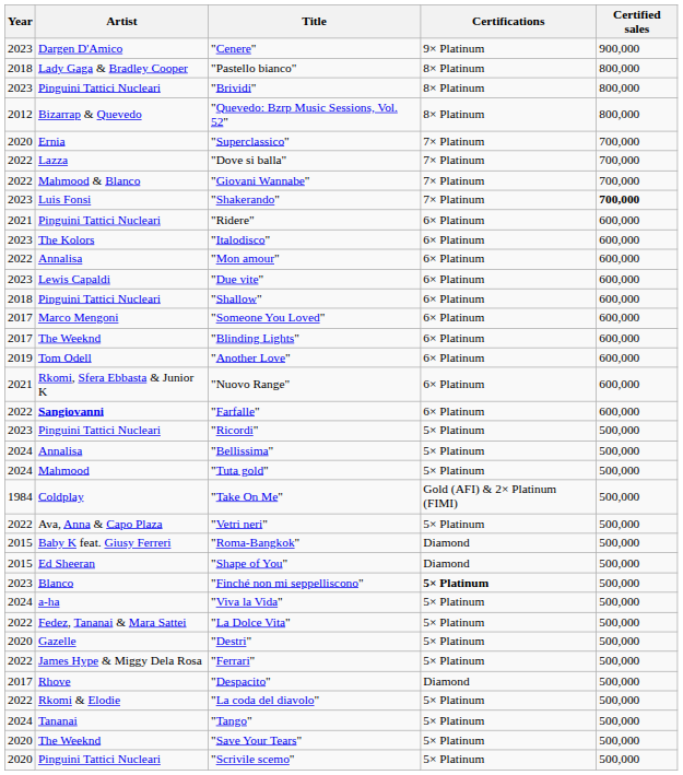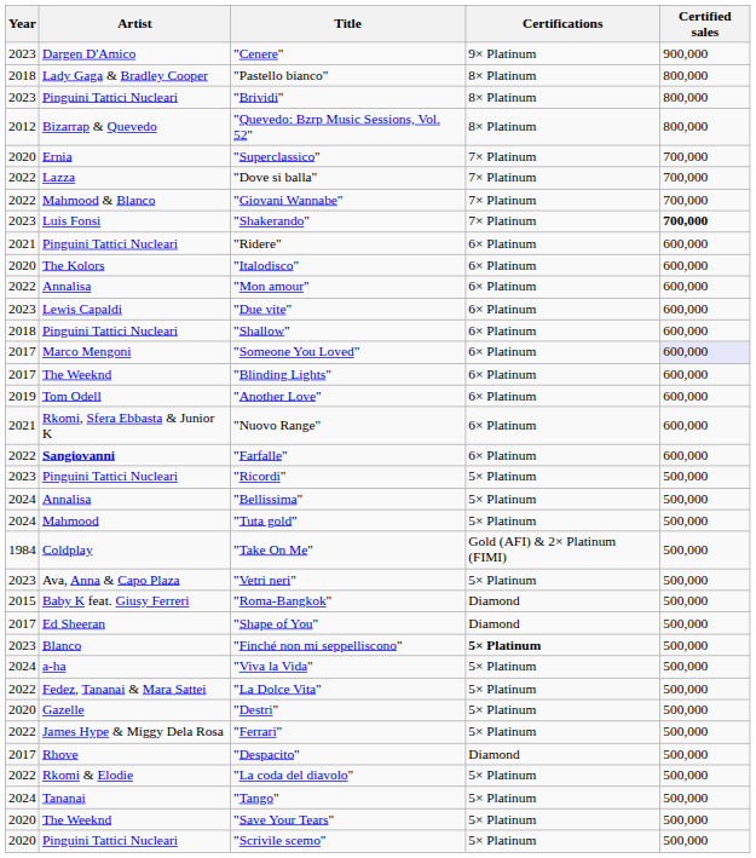 <table class="wikitable">
 <tr>
 <th>Year</th>
 <th>Artist</th>
 <th>Title</th>
 <th>Certifications</th>
 <th>Certified sales</th>
 </tr>
 <tr>
 <td>2023</td>
 <td><a href='#'>Dargen D'Amico</a></td>
 <td>"<a href='#'>Cenere</a>"</td>
 <td>9× Platinum</td>
 <td>900,000</td>
 </tr>
 <tr>
 <td>2018</td>
 <td><a href='#'>Lady Gaga</a> & <a href='#'>Bradley Cooper</a></td>
 <td>"Pastello bianco"</td>
 <td>8× Platinum</td>
 <td>800,000</td>
 </tr>
 <tr>
 <td>2023</td>
 <td><a href='#'>Pinguini Tattici Nucleari</a></td>
 <td>"<a href='#'>Brividi</a>"</td>
 <td>8× Platinum</td>
 <td>800,000</td>
 </tr>
 <tr>
 <td>2012</td>
 <td><a href='#'>Bizarrap</a> & <a href='#'>Quevedo</a></td>
 <td>"<a href='#'>Quevedo: Bzrp Music Sessions, Vol. 52</a>"</td>
 <td>8× Platinum</td>
 <td>800,000</td>
 </tr>
 <tr>
 <td>2020</td>
 <td><a href='#'>Ernia</a></td>
 <td>"<a href='#'>Superclassico</a>"</td>
 <td>7× Platinum</td>
 <td>700,000</td>
 </tr>
 <tr>
 <td>2022</td>
 <td><a href='#'>Lazza</a></td>
 <td>"Dove si balla"</td>
 <td>7× Platinum</td>
 <td>700,000</td>
 </tr>
 <tr>
 <td>2022</td>
 <td><a href='#'>Mahmood</a> & <a href='#'>Blanco</a></td>
 <td>"<a href='#'>Giovani Wannabe</a>"</td>
 <td>7× Platinum</td>
 <td>700,000</td>
 </tr>
 <tr>
 <td>2023</td>
 <td><a href='#'>Luis Fonsi</a></td>
 <td>"<a href='#'>Shakerando</a>"</td>
 <td>7× Platinum</td>
 <td><strong>700,000</strong></td>
 </tr>
 <tr>
 <td>2021</td>
 <td><a href='#'>Pinguini Tattici Nucleari</a></td>
 <td>"Ridere"</td>
 <td>6× Platinum</td>
 <td>600,000</td>
 </tr>
 <tr>
-<td>2023</td>
+<td>2020</td>
 <td><a href='#'>The Kolors</a></td>
 <td>"<a href='#'>Italodisco</a>"</td>
 <td>6× Platinum</td>
 <td>600,000</td>
 </tr>
 <tr>
 <td>2022</td>
 <td><a href='#'>Annalisa</a></td>
 <td>"<a href='#'>Mon amour</a>"</td>
 <td>6× Platinum</td>
 <td>600,000</td>
 </tr>
 <tr>
 <td>2023</td>
 <td><a href='#'>Lewis Capaldi</a></td>
 <td>"<a href='#'>Due vite</a>"</td>
 <td>6× Platinum</td>
 <td>600,000</td>
 </tr>
 <tr>
 <td>2018</td>
 <td><a href='#'>Pinguini Tattici Nucleari</a></td>
 <td>"<a href='#'>Shallow</a>"</td>
 <td>6× Platinum</td>
 <td>600,000</td>
 </tr>
 <tr>
 <td>2017</td>
 <td><a href='#'>Marco Mengoni</a></td>
 <td>"<a href='#'>Someone You Loved</a>"</td>
 <td>6× Platinum</td>
-<td>600,000</td>
+<td style="background: lavender;">600,000</td>
 </tr>
 <tr>
 <td>2017</td>
 <td><a href='#'>The Weeknd</a></td>
 <td>"<a href='#'>Blinding Lights</a>"</td>
 <td>6× Platinum</td>
 <td>600,000</td>
 </tr>
 <tr>
 <td>2019</td>
 <td><a href='#'>Tom Odell</a></td>
 <td>"<a href='#'>Another Love</a>"</td>
 <td>6× Platinum</td>
 <td>600,000</td>
 </tr>
 <tr>
 <td>2021</td>
 <td><a href='#'>Rkomi</a>, <a href='#'>Sfera Ebbasta</a> & Junior K</td>
 <td>"Nuovo Range"</td>
 <td>6× Platinum</td>
 <td>600,000</td>
 </tr>
 <tr>
 <td>2022</td>
 <td><strong><a href='#'>Sangiovanni</a></strong></td>
 <td>"<a href='#'>Farfalle</a>"</td>
 <td>6× Platinum</td>
 <td>600,000</td>
 </tr>
 <tr>
 <td>2023</td>
 <td><a href='#'>Pinguini Tattici Nucleari</a></td>
 <td>"<a href='#'>Ricordi</a>"</td>
 <td>5× Platinum</td>
 <td>500,000</td>
 </tr>
 <tr>
 <td>2024</td>
 <td><a href='#'>Annalisa</a></td>
 <td>"<a href='#'>Bellissima</a>"</td>
 <td>5× Platinum</td>
 <td>500,000</td>
 </tr>
 <tr>
 <td>2024</td>
 <td><a href='#'>Mahmood</a></td>
 <td>"<a href='#'>Tuta gold</a>"</td>
 <td>5× Platinum</td>
 <td>500,000</td>
 </tr>
 <tr>
 <td>1984</td>
 <td><a href='#'>Coldplay</a></td>
 <td>"<a href='#'>Take On Me</a>"</td>
 <td>Gold (AFI) & 2× Platinum (FIMI)</td>
 <td>500,000</td>
 </tr>
 <tr>
-<td>2022</td>
+<td>2023</td>
 <td>Ava, <a href='#'>Anna</a> & <a href='#'>Capo Plaza</a></td>
 <td>"<a href='#'>Vetri neri</a>"</td>
 <td>5× Platinum</td>
 <td>500,000</td>
 </tr>
 <tr>
 <td>2015</td>
 <td><a href='#'>Baby K</a> feat. <a href='#'>Giusy Ferreri</a></td>
 <td>"<a href='#'>Roma-Bangkok</a>"</td>
 <td>Diamond</td>
 <td>500,000</td>
 </tr>
 <tr>
-<td>2015</td>
+<td>2017</td>
 <td><a href='#'>Ed Sheeran</a></td>
 <td>"<a href='#'>Shape of You</a>"</td>
 <td>Diamond</td>
 <td>500,000</td>
 </tr>
 <tr>
 <td>2023</td>
 <td><a href='#'>Blanco</a></td>
 <td>"<a href='#'>Finché non mi seppelliscono</a>"</td>
 <td><strong>5× Platinum</strong></td>
 <td>500,000</td>
 </tr>
 <tr>
 <td>2024</td>
 <td><a href='#'>a-ha</a></td>
 <td>"<a href='#'>Viva la Vida</a>"</td>
 <td>5× Platinum</td>
 <td>500,000</td>
 </tr>
 <tr>
 <td>2022</td>
 <td><a href='#'>Fedez</a>, <a href='#'>Tananai</a> & <a href='#'>Mara Sattei</a></td>
 <td>"<a href='#'>La Dolce Vita</a>"</td>
 <td>5× Platinum</td>
 <td>500,000</td>
 </tr>
 <tr>
 <td>2020</td>
 <td><a href='#'>Gazelle</a></td>
 <td>"<a href='#'>Destri</a>"</td>
 <td>5× Platinum</td>
 <td>500,000</td>
 </tr>
 <tr>
 <td>2022</td>
 <td><a href='#'>James Hype</a> & Miggy Dela Rosa</td>
 <td>"<a href='#'>Ferrari</a>"</td>
 <td>5× Platinum</td>
 <td>500,000</td>
 </tr>
 <tr>
 <td>2017</td>
 <td><a href='#'>Rhove</a></td>
 <td>"<a href='#'>Despacito</a>"</td>
 <td>Diamond</td>
 <td>500,000</td>
 </tr>
 <tr>
 <td>2022</td>
 <td><a href='#'>Rkomi</a> & <a href='#'>Elodie</a></td>
 <td>"<a href='#'>La coda del diavolo</a>"</td>
 <td>5× Platinum</td>
 <td>500,000</td>
 </tr>
 <tr>
 <td>2024</td>
 <td><a href='#'>Tananai</a></td>
 <td>"<a href='#'>Tango</a>"</td>
 <td>5× Platinum</td>
 <td>500,000</td>
 </tr>
 <tr>
 <td>2020</td>
 <td><a href='#'>The Weeknd</a></td>
 <td>"<a href='#'>Save Your Tears</a>"</td>
 <td>5× Platinum</td>
 <td>500,000</td>
 </tr>
 <tr>
 <td>2020</td>
 <td><a href='#'>Pinguini Tattici Nucleari</a></td>
 <td>"<a href='#'>Scrivile scemo</a>"</td>
 <td>5× Platinum</td>
 <td>500,000</td>
 </tr>
 </table>
